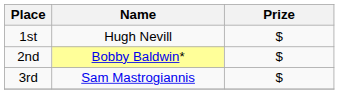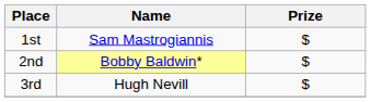 <table class="wikitable">
 <tr>
 <th width="50">Place</th>
 <th width="200">Name</th>
 <th width="125">Prize</th>
 </tr>
 <tr>
 <td align = "center">1st</td>
-<td align = "center">Hugh Nevill</td>
+<td align = "center"><a href='#'>Sam Mastrogiannis</a></td>
 <td align = "center">$</td>
 </tr>
 <tr>
 <td align = "center">2nd</td>
 <td align = "center" bgcolor="#FFFF99"><a href='#'>Bobby Baldwin</a>*</td>
 <td align = "center">$</td>
 </tr>
 <tr>
 <td align = "center">3rd</td>
-<td align = "center"><a href='#'>Sam Mastrogiannis</a></td>
+<td align = "center">Hugh Nevill</td>
 <td align = "center">$</td>
 </tr>
 <tr>
 </tr>
 </table>
